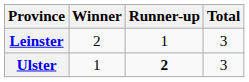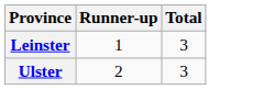 <table class="wikitable plainrowheaders sortable">
 <tr>
 <th scope="col">Province</th>
-<th scope="col">Winner</th>
 <th scope="col">Runner-up</th>
 <th scope="col">Total</th>
 </tr>
 <tr>
 <th scope="row"> <a href='#'>Leinster</a></th>
-<td align="center">2</td>
 <td align="center">1</td>
 <td align="center">3</td>
 </tr>
 <tr>
 <th scope="row"> <a href='#'>Ulster</a></th>
-<td align="center">1</td>
-<td align="center"><strong>2</strong></td>
+<td align="center">2</td>
 <td align="center">3</td>
 </tr>
 </table>
